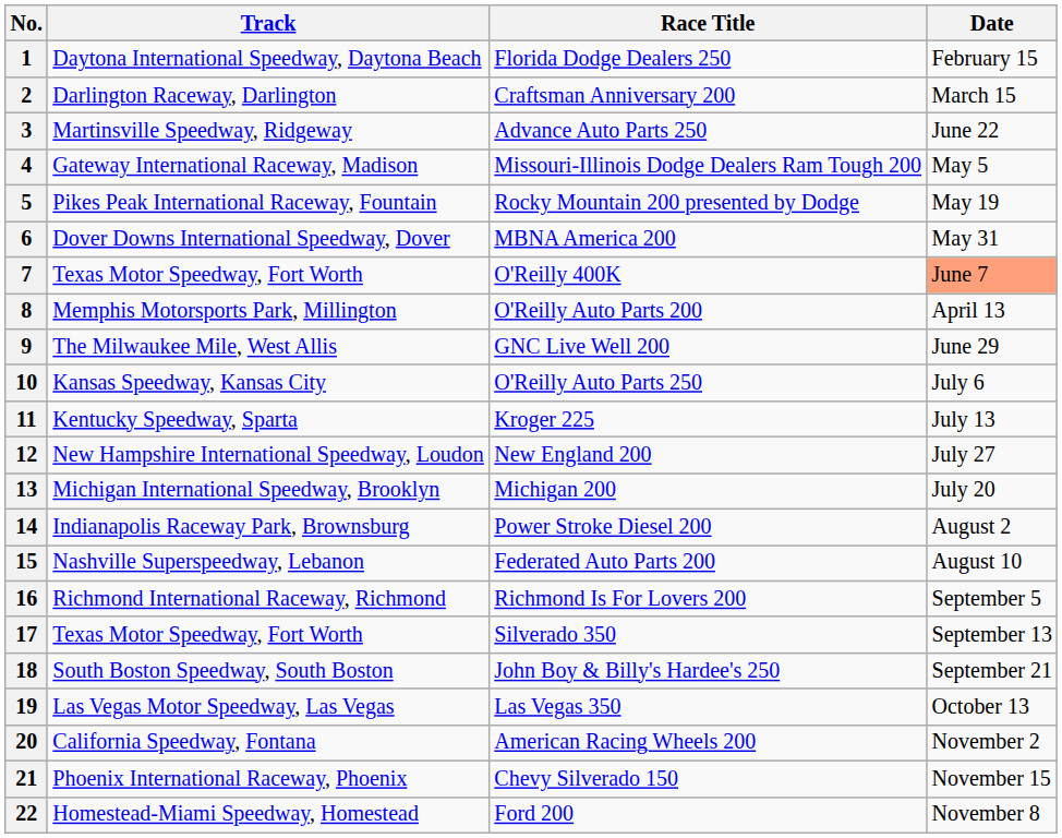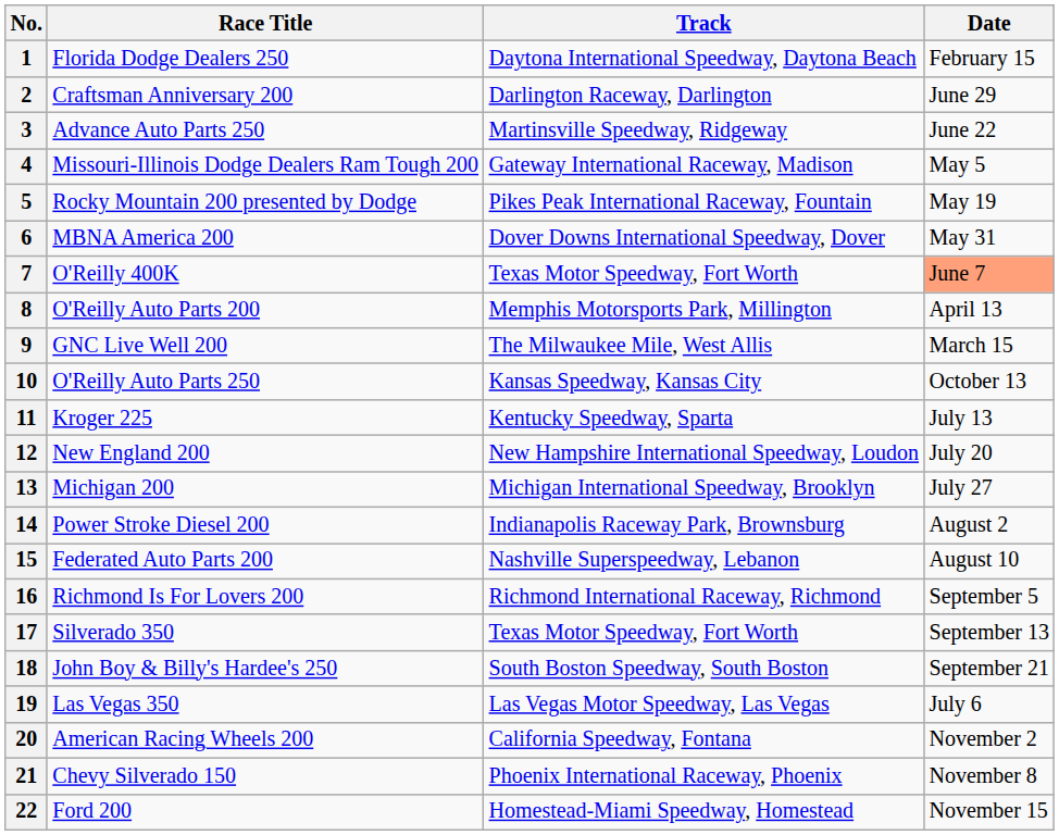 <table class="wikitable" style="font-size:85%;">
 <tr>
 <th>No.</th>
+<th>Race Title</th>
 <th><a href='#'>Track</a></th>
-<th>Race Title</th>
 <th>Date</th>
 </tr>
 <tr>
 <th>1</th>
+<td><a href='#'>Florida Dodge Dealers 250</a></td>
 <td><a href='#'>Daytona International Speedway</a>, <a href='#'>Daytona Beach</a></td>
-<td><a href='#'>Florida Dodge Dealers 250</a></td>
 <td>February 15</td>
 </tr>
 <tr>
 <th>2</th>
+<td><a href='#'>Craftsman Anniversary 200</a></td>
 <td><a href='#'>Darlington Raceway</a>, <a href='#'>Darlington</a></td>
-<td><a href='#'>Craftsman Anniversary 200</a></td>
-<td>March 15</td>
+<td>June 29</td>
 </tr>
 <tr>
 <th>3</th>
+<td><a href='#'>Advance Auto Parts 250</a></td>
 <td><a href='#'>Martinsville Speedway</a>, <a href='#'>Ridgeway</a></td>
-<td><a href='#'>Advance Auto Parts 250</a></td>
 <td>June 22</td>
 </tr>
 <tr>
 <th>4</th>
+<td><a href='#'>Missouri-Illinois Dodge Dealers Ram Tough 200</a></td>
 <td><a href='#'>Gateway International Raceway</a>, <a href='#'>Madison</a></td>
-<td><a href='#'>Missouri-Illinois Dodge Dealers Ram Tough 200</a></td>
 <td>May 5</td>
 </tr>
 <tr>
 <th>5</th>
+<td><a href='#'>Rocky Mountain 200 presented by Dodge</a></td>
 <td><a href='#'>Pikes Peak International Raceway</a>, <a href='#'>Fountain</a></td>
-<td><a href='#'>Rocky Mountain 200 presented by Dodge</a></td>
 <td>May 19</td>
 </tr>
 <tr>
 <th>6</th>
+<td><a href='#'>MBNA America 200</a></td>
 <td><a href='#'>Dover Downs International Speedway</a>, <a href='#'>Dover</a></td>
-<td><a href='#'>MBNA America 200</a></td>
 <td>May 31</td>
 </tr>
 <tr>
 <th>7</th>
+<td><a href='#'>O'Reilly 400K</a></td>
 <td><a href='#'>Texas Motor Speedway</a>, <a href='#'>Fort Worth</a></td>
-<td><a href='#'>O'Reilly 400K</a></td>
 <td style="background: lightsalmon;">June 7</td>
 </tr>
 <tr>
 <th>8</th>
+<td><a href='#'>O'Reilly Auto Parts 200</a></td>
 <td><a href='#'>Memphis Motorsports Park</a>, <a href='#'>Millington</a></td>
-<td><a href='#'>O'Reilly Auto Parts 200</a></td>
 <td>April 13</td>
 </tr>
 <tr>
 <th>9</th>
+<td><a href='#'>GNC Live Well 200</a></td>
 <td><a href='#'>The Milwaukee Mile</a>, <a href='#'>West Allis</a></td>
-<td><a href='#'>GNC Live Well 200</a></td>
-<td>June 29</td>
+<td>March 15</td>
 </tr>
 <tr>
 <th>10</th>
+<td><a href='#'>O'Reilly Auto Parts 250</a></td>
 <td><a href='#'>Kansas Speedway</a>, <a href='#'>Kansas City</a></td>
-<td><a href='#'>O'Reilly Auto Parts 250</a></td>
-<td>July 6</td>
+<td>October 13</td>
 </tr>
 <tr>
 <th>11</th>
+<td><a href='#'>Kroger 225</a></td>
 <td><a href='#'>Kentucky Speedway</a>, <a href='#'>Sparta</a></td>
-<td><a href='#'>Kroger 225</a></td>
 <td>July 13</td>
 </tr>
 <tr>
 <th>12</th>
+<td><a href='#'>New England 200</a></td>
 <td><a href='#'>New Hampshire International Speedway</a>, <a href='#'>Loudon</a></td>
-<td><a href='#'>New England 200</a></td>
+<td>July 20</td>
+</tr>
+<tr>
+<th>13</th>
+<td><a href='#'>Michigan 200</a></td>
+<td><a href='#'>Michigan International Speedway</a>, <a href='#'>Brooklyn</a></td>
 <td>July 27</td>
 </tr>
 <tr>
-<th>13</th>
-<td><a href='#'>Michigan International Speedway</a>, <a href='#'>Brooklyn</a></td>
-<td><a href='#'>Michigan 200</a></td>
-<td>July 20</td>
-</tr>
-<tr>
 <th>14</th>
+<td><a href='#'>Power Stroke Diesel 200</a></td>
 <td><a href='#'>Indianapolis Raceway Park</a>, <a href='#'>Brownsburg</a></td>
-<td><a href='#'>Power Stroke Diesel 200</a></td>
 <td>August 2</td>
 </tr>
 <tr>
 <th>15</th>
+<td><a href='#'>Federated Auto Parts 200</a></td>
 <td><a href='#'>Nashville Superspeedway</a>, <a href='#'>Lebanon</a></td>
-<td><a href='#'>Federated Auto Parts 200</a></td>
 <td>August 10</td>
 </tr>
 <tr>
 <th>16</th>
+<td><a href='#'>Richmond Is For Lovers 200</a></td>
 <td><a href='#'>Richmond International Raceway</a>, <a href='#'>Richmond</a></td>
-<td><a href='#'>Richmond Is For Lovers 200</a></td>
 <td>September 5</td>
 </tr>
 <tr>
 <th>17</th>
+<td><a href='#'>Silverado 350</a></td>
 <td><a href='#'>Texas Motor Speedway</a>, <a href='#'>Fort Worth</a></td>
-<td><a href='#'>Silverado 350</a></td>
 <td>September 13</td>
 </tr>
 <tr>
 <th>18</th>
+<td><a href='#'>John Boy & Billy's Hardee's 250</a></td>
 <td><a href='#'>South Boston Speedway</a>, <a href='#'>South Boston</a></td>
-<td><a href='#'>John Boy & Billy's Hardee's 250</a></td>
 <td>September 21</td>
 </tr>
 <tr>
 <th>19</th>
+<td><a href='#'>Las Vegas 350</a></td>
 <td><a href='#'>Las Vegas Motor Speedway</a>, <a href='#'>Las Vegas</a></td>
-<td><a href='#'>Las Vegas 350</a></td>
-<td>October 13</td>
+<td>July 6</td>
 </tr>
 <tr>
 <th>20</th>
+<td><a href='#'>American Racing Wheels 200</a></td>
 <td><a href='#'>California Speedway</a>, <a href='#'>Fontana</a></td>
-<td><a href='#'>American Racing Wheels 200</a></td>
 <td>November 2</td>
 </tr>
 <tr>
 <th>21</th>
+<td><a href='#'>Chevy Silverado 150</a></td>
 <td><a href='#'>Phoenix International Raceway</a>, <a href='#'>Phoenix</a></td>
-<td><a href='#'>Chevy Silverado 150</a></td>
-<td>November 15</td>
+<td>November 8</td>
 </tr>
 <tr>
 <th>22</th>
+<td><a href='#'>Ford 200</a></td>
 <td><a href='#'>Homestead-Miami Speedway</a>, <a href='#'>Homestead</a></td>
-<td><a href='#'>Ford 200</a></td>
-<td>November 8</td>
+<td>November 15</td>
 </tr>
 </table>
